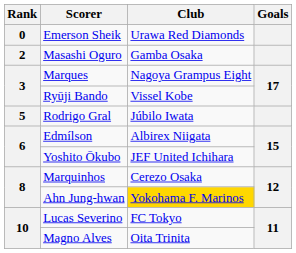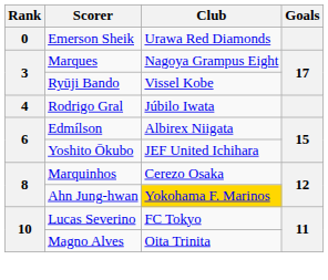 <table class="wikitable">
 <tr>
 <th>Rank</th>
 <th>Scorer</th>
 <th>Club</th>
 <th>Goals</th>
 </tr>
 <tr>
 <th>0</th>
 <td> <a href='#'>Emerson Sheik</a></td>
 <td><a href='#'>Urawa Red Diamonds</a></td>
 <th></th>
 </tr>
 <tr>
-<th>2</th>
-<td> <a href='#'>Masashi Oguro</a></td>
-<td><a href='#'>Gamba Osaka</a></td>
-<th></th>
-</tr>
-<tr>
 <th rowspan=2>3</th>
 <td> <a href='#'>Marques</a></td>
 <td><a href='#'>Nagoya Grampus Eight</a></td>
 <th rowspan=2>17</th>
 </tr>
 <tr>
 <td> <a href='#'>Ryūji Bando</a></td>
 <td><a href='#'>Vissel Kobe</a></td>
 </tr>
 <tr>
-<th>5</th>
+<th>4</th>
 <td> <a href='#'>Rodrigo Gral</a></td>
 <td><a href='#'>Júbilo Iwata</a></td>
 <th></th>
 </tr>
 <tr>
 <th rowspan=2>6</th>
 <td> <a href='#'>Edmílson</a></td>
 <td><a href='#'>Albirex Niigata</a></td>
 <th rowspan="2">15</th>
 </tr>
 <tr>
 <td> <a href='#'>Yoshito Ōkubo</a></td>
 <td><a href='#'>JEF United Ichihara</a></td>
 </tr>
 <tr>
 <th rowspan=2>8</th>
 <td> <a href='#'>Marquinhos</a></td>
 <td><a href='#'>Cerezo Osaka</a></td>
 <th rowspan="2">12</th>
 </tr>
 <tr>
 <td> <a href='#'>Ahn Jung-hwan</a></td>
 <td style="background: gold;"><a href='#'>Yokohama F. Marinos</a></td>
 </tr>
 <tr>
 <th rowspan=2>10</th>
 <td> <a href='#'>Lucas Severino</a></td>
 <td><a href='#'>FC Tokyo</a></td>
 <th rowspan="2">11</th>
 </tr>
 <tr>
 <td> <a href='#'>Magno Alves</a></td>
 <td><a href='#'>Oita Trinita</a></td>
 </tr>
 </table>
